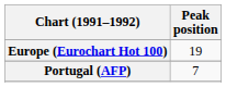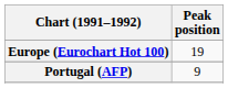 <table class="wikitable sortable plainrowheaders" style="text-align:center">
 <tr>
 <th>Chart (1991–1992)</th>
 <th>Peak<br>position</th>
 </tr>
 <tr>
 </tr>
 <tr>
 </tr>
 <tr>
 <th scope="row">Europe (<a href='#'>Eurochart Hot 100</a>)</th>
 <td>19</td>
 </tr>
 <tr>
 </tr>
 <tr>
 </tr>
 <tr>
 </tr>
 <tr>
 </tr>
 <tr>
 </tr>
 <tr>
 <th scope="row">Portugal (<a href='#'>AFP</a>)</th>
-<td>7</td>
+<td>9</td>
 </tr>
 <tr>
 </tr>
 <tr>
 </tr>
 <tr>
 </tr>
 <tr>
 </tr>
 <tr>
 </tr>
 <tr>
 </tr>
 </table>
